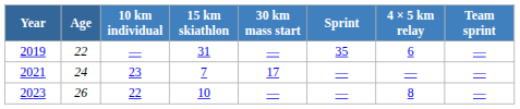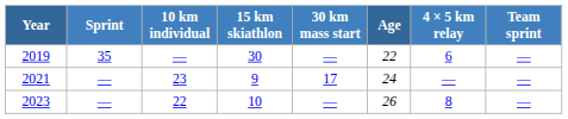 <table class="wikitable" style="font-size:95%; text-align:center; border:grey solid 1px; border-collapse:collapse; background:#ffffff;">
 <tr>
 <th style="background-color:#369; color:white; width:60px;"> Year </th>
-<th style="background-color:#369; color:white; width:40px;"> Age </th>
+<th style="background-color:#4180be; color:white; width:75px;"> Sprint </th>
 <th style="background-color:#4180be; color:white; width:75px;"> 10 km <br> individual </th>
 <th style="background-color:#4180be; color:white; width:75px;"> 15 km <br> skiathlon </th>
 <th style="background-color:#4180be; color:white; width:75px;"> 30 km <br> mass start </th>
-<th style="background-color:#4180be; color:white; width:75px;"> Sprint </th>
+<th style="background-color:#369; color:white; width:40px;"> Age </th>
 <th style="background-color:#4180be; color:white; width:75px;"> 4 × 5 km <br> relay </th>
 <th style="background-color:#4180be; color:white; width:75px;"> Team <br> sprint </th>
 </tr>
 <tr>
 <td><a href='#'>2019</a></td>
+<td><a href='#'>35</a></td>
+<td><a href='#'>—</a></td>
+<td><a href='#'>30</a></td>
+<td><a href='#'>—</a></td>
 <td><em>22</em></td>
-<td><a href='#'>—</a></td>
-<td><a href='#'>31</a></td>
-<td><a href='#'>—</a></td>
-<td><a href='#'>35</a></td>
 <td><a href='#'>6</a></td>
 <td><a href='#'>—</a></td>
 </tr>
 <tr>
 <td><a href='#'>2021</a></td>
+<td><a href='#'>—</a></td>
+<td><a href='#'>23</a></td>
+<td><a href='#'>9</a></td>
+<td><a href='#'>17</a></td>
 <td><em>24</em></td>
-<td><a href='#'>23</a></td>
-<td><a href='#'>7</a></td>
-<td><a href='#'>17</a></td>
-<td><a href='#'>—</a></td>
 <td><a href='#'>—</a></td>
 <td><a href='#'>—</a></td>
 </tr>
 <tr>
 <td><a href='#'>2023</a></td>
-<td><em>26</em></td>
+<td><a href='#'>—</a></td>
 <td><a href='#'>22</a></td>
 <td><a href='#'>10</a></td>
 <td><a href='#'>—</a></td>
-<td><a href='#'>—</a></td>
+<td><em>26</em></td>
 <td><a href='#'>8</a></td>
 <td><a href='#'>—</a></td>
 </tr>
 </table>
